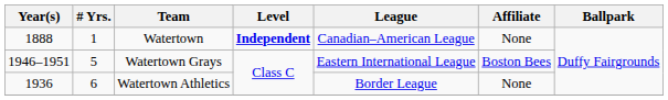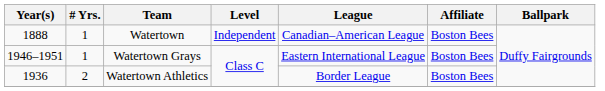 <table class="wikitable" style="text-align:center; font-size: 95%;">
 <tr>
 <th>Year(s)</th>
 <th># Yrs.</th>
 <th>Team</th>
 <th>Level</th>
 <th>League</th>
 <th>Affiliate</th>
 <th>Ballpark</th>
 </tr>
 <tr>
 <td>1888</td>
 <td>1</td>
 <td>Watertown</td>
-<td><strong><a href='#'>Independent</a></strong></td>
+<td><a href='#'>Independent</a></td>
 <td><a href='#'>Canadian–American League</a></td>
-<td>None</td>
+<td><a href='#'>Boston Bees</a></td>
 <td rowspan=3><a href='#'>Duffy Fairgrounds</a></td>
 </tr>
 <tr>
 <td>1946–1951</td>
-<td>5</td>
+<td>1</td>
 <td>Watertown Grays</td>
 <td rowspan=2><a href='#'>Class C</a></td>
 <td><a href='#'>Eastern International League</a></td>
 <td><a href='#'>Boston Bees</a></td>
 </tr>
 <tr>
 <td>1936</td>
-<td>6</td>
+<td>2</td>
 <td>Watertown Athletics</td>
 <td><a href='#'>Border League</a></td>
-<td>None</td>
+<td><a href='#'>Boston Bees</a></td>
 </tr>
 <tr>
 </tr>
 </table>
